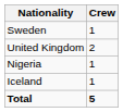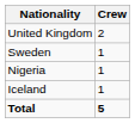 <table class="wikitable">
 <tr>
 <th>Nationality</th>
 <th>Crew</th>
 </tr>
 <tr>
+<td>United Kingdom</td>
+<td>2</td>
+</tr>
+<tr>
 <td>Sweden</td>
 <td>1</td>
-</tr>
-<tr>
-<td>United Kingdom</td>
-<td>2</td>
 </tr>
 <tr>
 <td>Nigeria</td>
 <td>1</td>
 </tr>
 <tr>
 <td>Iceland</td>
 <td>1</td>
 </tr>
 <tr>
 <td><strong>Total</strong></td>
 <td><strong>5</strong></td>
 </tr>
 </table>
